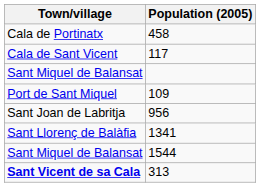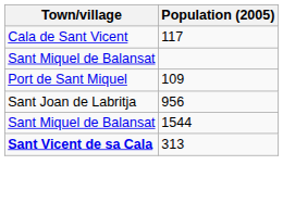 <table class="wikitable">
 <tr>
 <th>Town/village</th>
 <th>Population (2005)</th>
-</tr>
-<tr>
-<td>Cala de <a href='#'>Portinatx</a></td>
-<td>458</td>
 </tr>
 <tr>
 <td><a href='#'>Cala de Sant Vicent</a></td>
 <td>117</td>
 </tr>
 <tr>
 <td><a href='#'>Sant Miquel de Balansat</a></td>
 <td></td>
 </tr>
 <tr>
 <td><a href='#'>Port de Sant Miquel</a></td>
 <td>109</td>
 </tr>
 <tr>
 <td>Sant Joan de Labritja</td>
 <td>956</td>
 </tr>
 <tr>
-<td><a href='#'>Sant Llorenç de Balàfia</a></td>
-<td>1341</td>
-</tr>
-<tr>
 <td><a href='#'>Sant Miquel de Balansat</a></td>
 <td>1544</td>
 </tr>
 <tr>
 <td><strong><a href='#'>Sant Vicent de sa Cala</a></strong></td>
 <td>313</td>
 </tr>
 </table>
